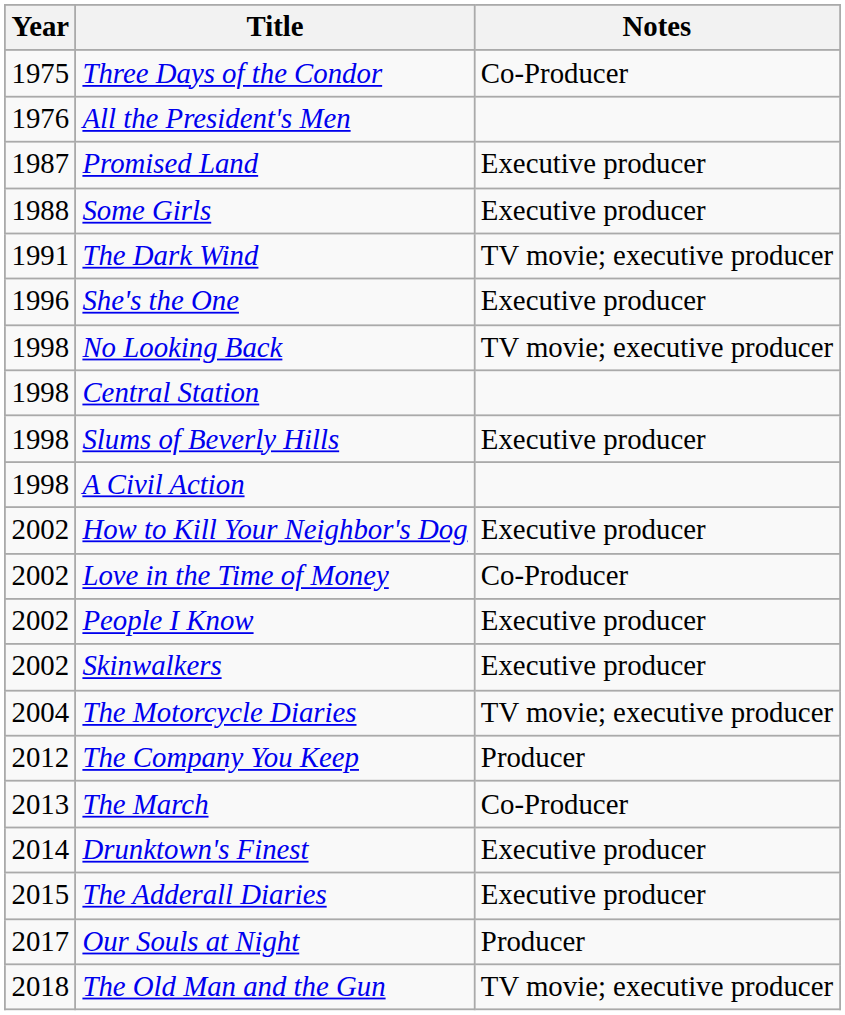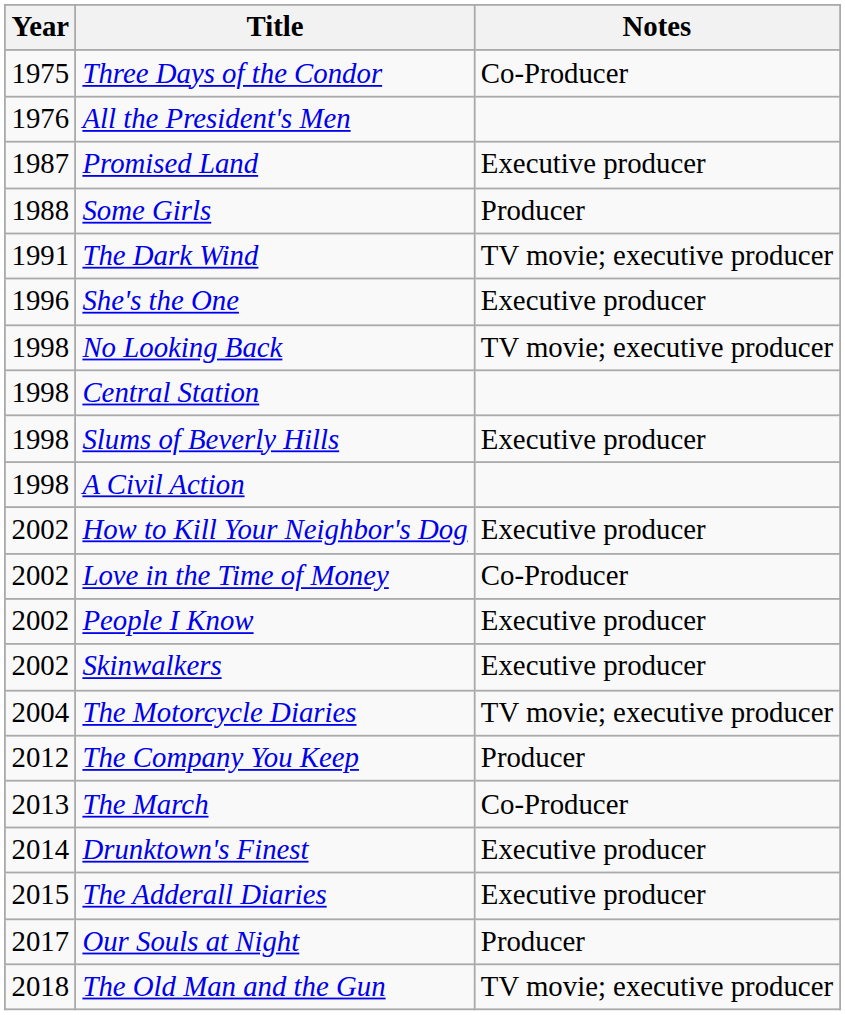 <table class="wikitable sortable">
 <tr>
 <th>Year</th>
 <th>Title</th>
 <th>Notes</th>
 </tr>
 <tr>
 <td>1975</td>
 <td><em><a href='#'>Three Days of the Condor</a></em></td>
 <td>Co-Producer</td>
 </tr>
 <tr>
 <td>1976</td>
 <td><em><a href='#'>All the President's Men</a></em></td>
 <td></td>
 </tr>
 <tr>
 <td>1987</td>
 <td><em><a href='#'>Promised Land</a></em></td>
 <td>Executive producer</td>
 </tr>
 <tr>
 <td>1988</td>
 <td><em><a href='#'>Some Girls</a></em></td>
-<td>Executive producer</td>
+<td>Producer</td>
 </tr>
 <tr>
 <td>1991</td>
 <td><em><a href='#'>The Dark Wind</a></em></td>
 <td>TV movie; executive producer</td>
 </tr>
 <tr>
 <td>1996</td>
 <td><em><a href='#'>She's the One</a></em></td>
 <td>Executive producer</td>
 </tr>
 <tr>
 <td>1998</td>
 <td><em><a href='#'>No Looking Back</a></em></td>
 <td>TV movie; executive producer</td>
 </tr>
 <tr>
 <td>1998</td>
 <td><em><a href='#'>Central Station</a></em></td>
 <td></td>
 </tr>
 <tr>
 <td>1998</td>
 <td><em><a href='#'>Slums of Beverly Hills</a></em></td>
 <td>Executive producer</td>
 </tr>
 <tr>
 <td>1998</td>
 <td><em><a href='#'>A Civil Action</a></em></td>
 <td></td>
 </tr>
 <tr>
 <td>2002</td>
 <td><em><a href='#'>How to Kill Your Neighbor's Dog</a></em></td>
 <td>Executive producer</td>
 </tr>
 <tr>
 <td>2002</td>
 <td><em><a href='#'>Love in the Time of Money</a></em></td>
 <td>Co-Producer</td>
 </tr>
 <tr>
 <td>2002</td>
 <td><em><a href='#'>People I Know</a></em></td>
 <td>Executive producer</td>
 </tr>
 <tr>
 <td>2002</td>
 <td><em><a href='#'>Skinwalkers</a></em></td>
 <td>Executive producer</td>
 </tr>
 <tr>
 <td>2004</td>
 <td><em><a href='#'>The Motorcycle Diaries</a></em></td>
 <td>TV movie; executive producer</td>
 </tr>
 <tr>
 <td>2012</td>
 <td><em><a href='#'>The Company You Keep</a></em></td>
 <td>Producer</td>
 </tr>
 <tr>
 <td>2013</td>
 <td><em><a href='#'>The March</a></em></td>
 <td>Co-Producer</td>
 </tr>
 <tr>
 <td>2014</td>
 <td><em><a href='#'>Drunktown's Finest</a></em></td>
 <td>Executive producer</td>
 </tr>
 <tr>
 <td>2015</td>
 <td><em><a href='#'>The Adderall Diaries</a></em></td>
 <td>Executive producer</td>
 </tr>
 <tr>
 <td>2017</td>
 <td><em><a href='#'>Our Souls at Night</a></em></td>
 <td>Producer</td>
 </tr>
 <tr>
 <td>2018</td>
 <td><em><a href='#'>The Old Man and the Gun</a></em></td>
 <td>TV movie; executive producer</td>
 </tr>
 </table>
